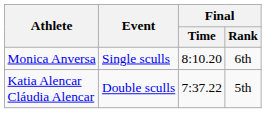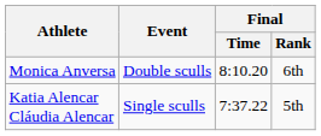 <table class=wikitable style=font-size:90%;text-align:center>
 <tr>
 <th rowspan=2>Athlete</th>
 <th rowspan=2>Event</th>
 <th colspan=2>Final</th>
 </tr>
 <tr style=font-size:95%>
 <th>Time</th>
 <th>Rank</th>
 </tr>
 <tr>
 <td align=left><a href='#'>Monica Anversa</a></td>
-<td align=left><a href='#'>Single sculls</a></td>
+<td align=left><a href='#'>Double sculls</a></td>
 <td>8:10.20</td>
 <td>6th</td>
 </tr>
 <tr>
 <td align=left><a href='#'>Katia Alencar</a><br><a href='#'>Cláudia Alencar</a></td>
-<td align=left><a href='#'>Double sculls</a></td>
+<td align=left><a href='#'>Single sculls</a></td>
 <td>7:37.22</td>
 <td>5th</td>
 </tr>
 </table>
